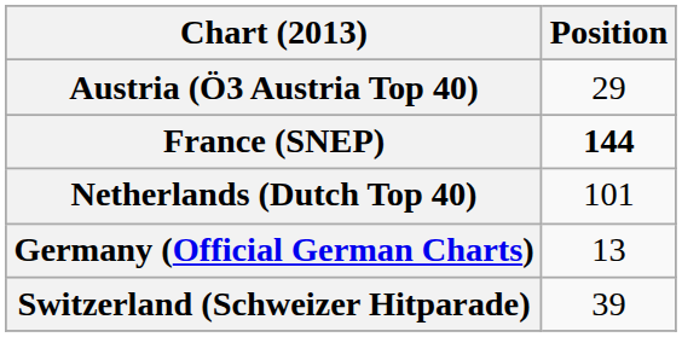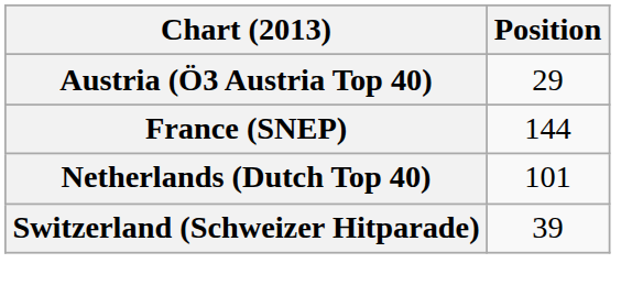 <table class="wikitable sortable plainrowheaders" style="text-align:center;">
 <tr>
 <th>Chart (2013)</th>
 <th>Position</th>
 </tr>
 <tr>
 <th scope="row">Austria (Ö3 Austria Top 40)</th>
 <td>29</td>
 </tr>
 <tr>
 <th scope="row">France (SNEP)</th>
-<td><strong>144</strong></td>
+<td>144</td>
 </tr>
 <tr>
 <th scope="row">Netherlands (Dutch Top 40)</th>
 <td>101</td>
 </tr>
 <tr>
-<th scope="row">Germany (<a href='#'>Official German Charts</a>)</th>
-<td>13</td>
-</tr>
-<tr>
 <th scope="row">Switzerland (Schweizer Hitparade)</th>
 <td>39</td>
 </tr>
 </table>
